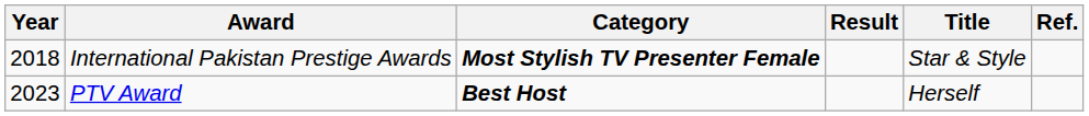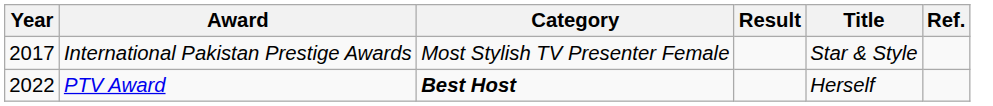 <table class="wikitable">
 <tr>
 <th>Year</th>
 <th>Award</th>
 <th>Category</th>
 <th>Result</th>
 <th>Title</th>
 <th>Ref.</th>
 </tr>
 <tr>
-<td>2018</td>
+<td>2017</td>
 <td><em>International Pakistan Prestige Awards</em></td>
-<td><strong><em>Most Stylish TV Presenter Female</em></strong></td>
+<td><em>Most Stylish TV Presenter Female</em></td>
 <td></td>
 <td><em>Star & Style</em></td>
 <td></td>
 </tr>
 <tr>
-<td>2023</td>
+<td>2022</td>
 <td><em><a href='#'>PTV Award</a></em></td>
 <td><strong><em>Best Host</em></strong></td>
 <td></td>
 <td><em>Herself</em></td>
 <td></td>
 </tr>
 </table>
